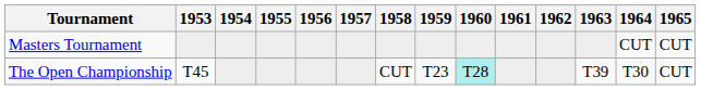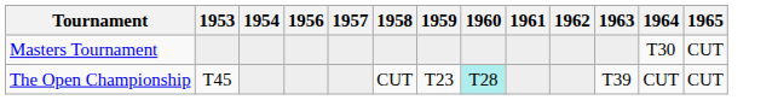 <table class="wikitable" style="font-size:95%;text-align:center;">
 <tr>
 <th>Tournament</th>
 <th>1953</th>
 <th>1954</th>
-<th>1955</th>
 <th>1956</th>
 <th>1957</th>
 <th>1958</th>
 <th>1959</th>
 <th>1960</th>
 <th>1961</th>
 <th>1962</th>
 <th>1963</th>
 <th>1964</th>
 <th>1965</th>
 </tr>
 <tr>
 <td align="left"><a href='#'>Masters Tournament</a></td>
 <td style="background:#eeeeee;"></td>
 <td style="background:#eeeeee;"></td>
 <td style="background:#eeeeee;"></td>
 <td style="background:#eeeeee;"></td>
 <td style="background:#eeeeee;"></td>
 <td style="background:#eeeeee;"></td>
 <td style="background:#eeeeee;"></td>
 <td style="background:#eeeeee;"></td>
 <td style="background:#eeeeee;"></td>
 <td style="background:#eeeeee;"></td>
-<td style="background:#eeeeee;"></td>
-<td>CUT</td>
+<td>T30</td>
 <td>CUT</td>
 </tr>
 <tr>
 <td align="left"><a href='#'>The Open Championship</a></td>
 <td>T45</td>
-<td style="background:#eeeeee;"></td>
 <td style="background:#eeeeee;"></td>
 <td style="background:#eeeeee;"></td>
 <td style="background:#eeeeee;"></td>
 <td>CUT</td>
 <td>T23</td>
 <td style="background: paleturquoise;">T28</td>
 <td style="background:#eeeeee;"></td>
 <td style="background:#eeeeee;"></td>
 <td>T39</td>
-<td>T30</td>
+<td>CUT</td>
 <td>CUT</td>
 </tr>
 </table>
